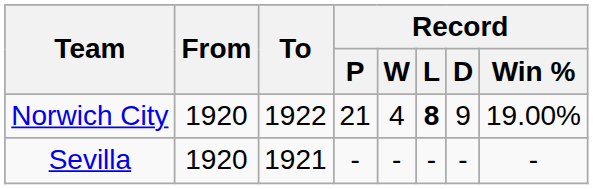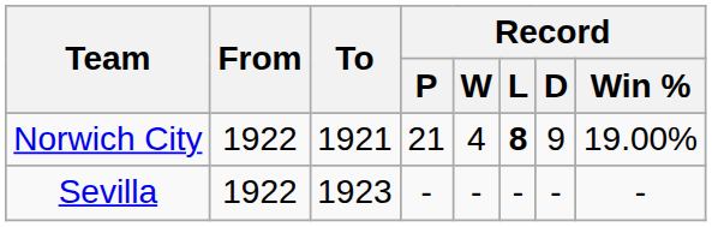 <table class="wikitable" style="text-align:center">
 <tr>
 <th rowspan="2">Team</th>
 <th rowspan="2">From</th>
 <th rowspan="2">To</th>
 <th colspan="5">Record</th>
 </tr>
 <tr>
 <th>P</th>
 <th>W</th>
 <th>L</th>
 <th>D</th>
 <th>Win %</th>
 </tr>
 <tr>
 <td><a href='#'>Norwich City</a></td>
-<td>1920</td>
 <td>1922</td>
+<td>1921</td>
 <td>21</td>
 <td>4</td>
 <td><strong>8</strong></td>
 <td>9</td>
 <td>19.00%</td>
 </tr>
 <tr>
 <td><a href='#'>Sevilla</a></td>
-<td>1920</td>
-<td>1921</td>
+<td>1922</td>
+<td>1923</td>
 <td>-</td>
 <td>-</td>
 <td>-</td>
 <td>-</td>
 <td>-</td>
 </tr>
 </table>
